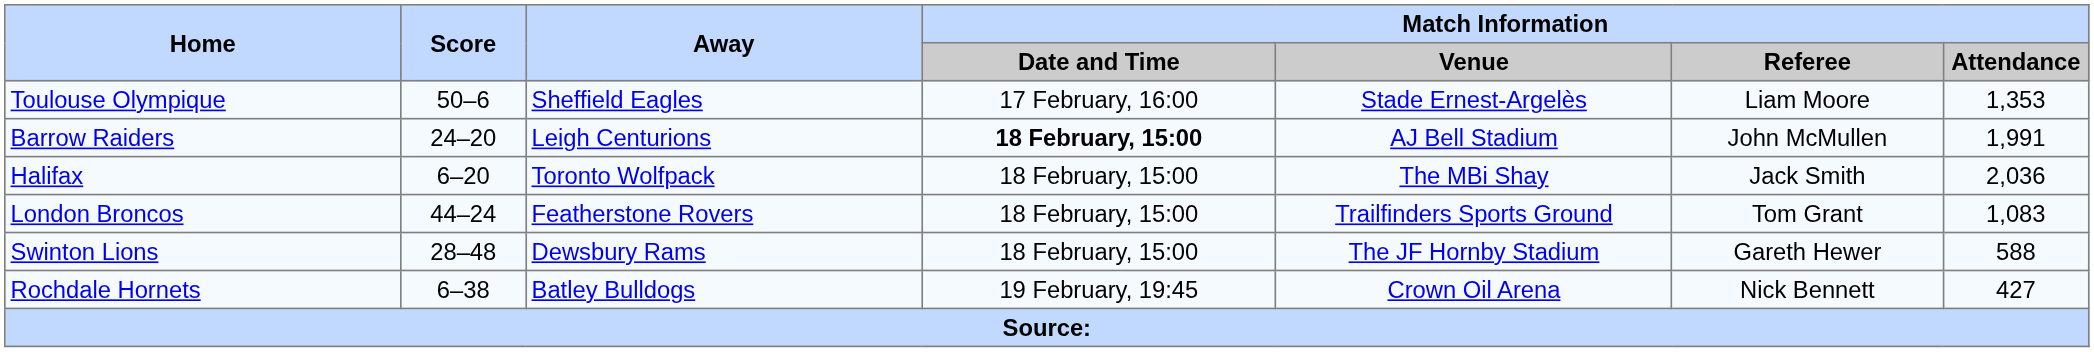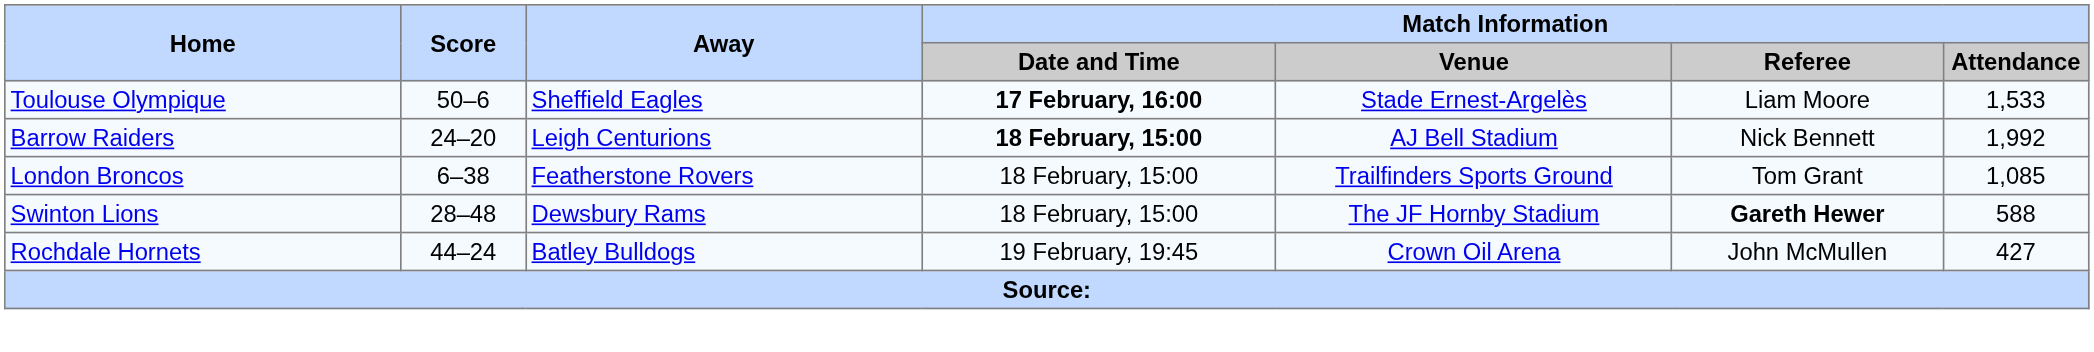 <table border="1" cellpadding="3" cellspacing="0" style="border-collapse:collapse; font-size:90%; text-align:center; width:100%;">
 <tr style="background:#c1d8ff;">
 <th rowspan="2" style="width:19%;">Home</th>
 <th rowspan="2" style="width:6%;">Score</th>
 <th rowspan="2" style="width:19%;">Away</th>
 <th colspan=4>Match Information</th>
 </tr>
 <tr style="background:#ccc;">
 <th width=17%>Date and Time</th>
 <th width=19%>Venue</th>
 <th width=13%>Referee</th>
 <th width=7%>Attendance</th>
 </tr>
 <tr style="background:#f5faff;">
 <td align=left> <a href='#'>Toulouse Olympique</a></td>
 <td>50–6 </td>
 <td align=left> <a href='#'>Sheffield Eagles</a></td>
-<td>17 February, 16:00</td>
+<td><strong>17 February, 16:00</strong></td>
 <td><a href='#'>Stade Ernest-Argelès</a></td>
 <td>Liam Moore</td>
-<td>1,353</td>
+<td>1,533</td>
 </tr>
 <tr style="background:#f5faff;">
 <td align=left> <a href='#'>Barrow Raiders</a></td>
 <td>24–20</td>
 <td align=left> <a href='#'>Leigh Centurions</a></td>
 <td><strong>18 February, 15:00</strong></td>
 <td><a href='#'>AJ Bell Stadium</a></td>
-<td>John McMullen</td>
-<td>1,991</td>
-</tr>
-<tr style="background:#f5faff;">
-<td align=left> <a href='#'>Halifax</a></td>
-<td>6–20</td>
-<td align=left> <a href='#'>Toronto Wolfpack</a></td>
-<td>18 February, 15:00</td>
-<td><a href='#'>The MBi Shay</a></td>
-<td>Jack Smith</td>
-<td>2,036</td>
+<td>Nick Bennett</td>
+<td>1,992</td>
 </tr>
 <tr style="background:#f5faff;">
 <td align=left> <a href='#'>London Broncos</a></td>
-<td>44–24</td>
+<td>6–38</td>
 <td align=left> <a href='#'>Featherstone Rovers</a></td>
 <td>18 February, 15:00</td>
 <td><a href='#'>Trailfinders Sports Ground</a></td>
 <td>Tom Grant</td>
-<td>1,083</td>
+<td>1,085</td>
 </tr>
 <tr style="background:#f5faff;">
 <td align=left> <a href='#'>Swinton Lions</a></td>
 <td>28–48</td>
 <td align=left> <a href='#'>Dewsbury Rams</a></td>
 <td>18 February, 15:00</td>
 <td><a href='#'>The JF Hornby Stadium</a></td>
-<td>Gareth Hewer</td>
+<td><strong>Gareth Hewer</strong></td>
 <td>588</td>
 </tr>
 <tr style="background:#f5faff;">
 <td align=left> <a href='#'>Rochdale Hornets</a></td>
-<td>6–38</td>
+<td>44–24</td>
 <td align=left> <a href='#'>Batley Bulldogs</a></td>
 <td>19 February, 19:45</td>
 <td><a href='#'>Crown Oil Arena</a></td>
-<td>Nick Bennett</td>
+<td>John McMullen</td>
 <td>427</td>
 </tr>
 <tr style="background:#c1d8ff;">
 <th colspan=7>Source:</th>
 </tr>
 </table>
